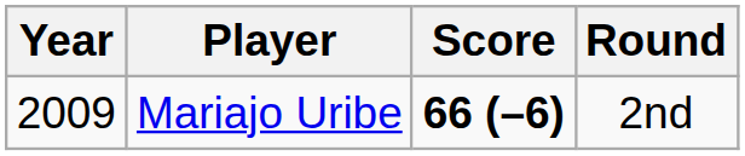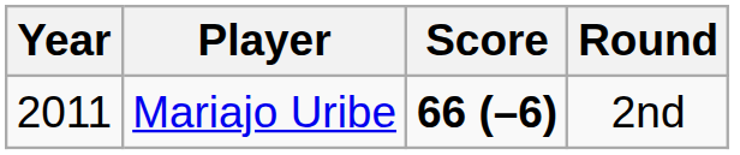 <table class="wikitable">
 <tr>
 <th>Year</th>
 <th>Player</th>
 <th>Score</th>
 <th>Round</th>
 </tr>
 <tr>
-<td>2009</td>
+<td>2011</td>
 <td> <a href='#'>Mariajo Uribe</a></td>
 <td><strong>66 (–6)</strong></td>
 <td align=center>2nd</td>
 </tr>
 </table>
